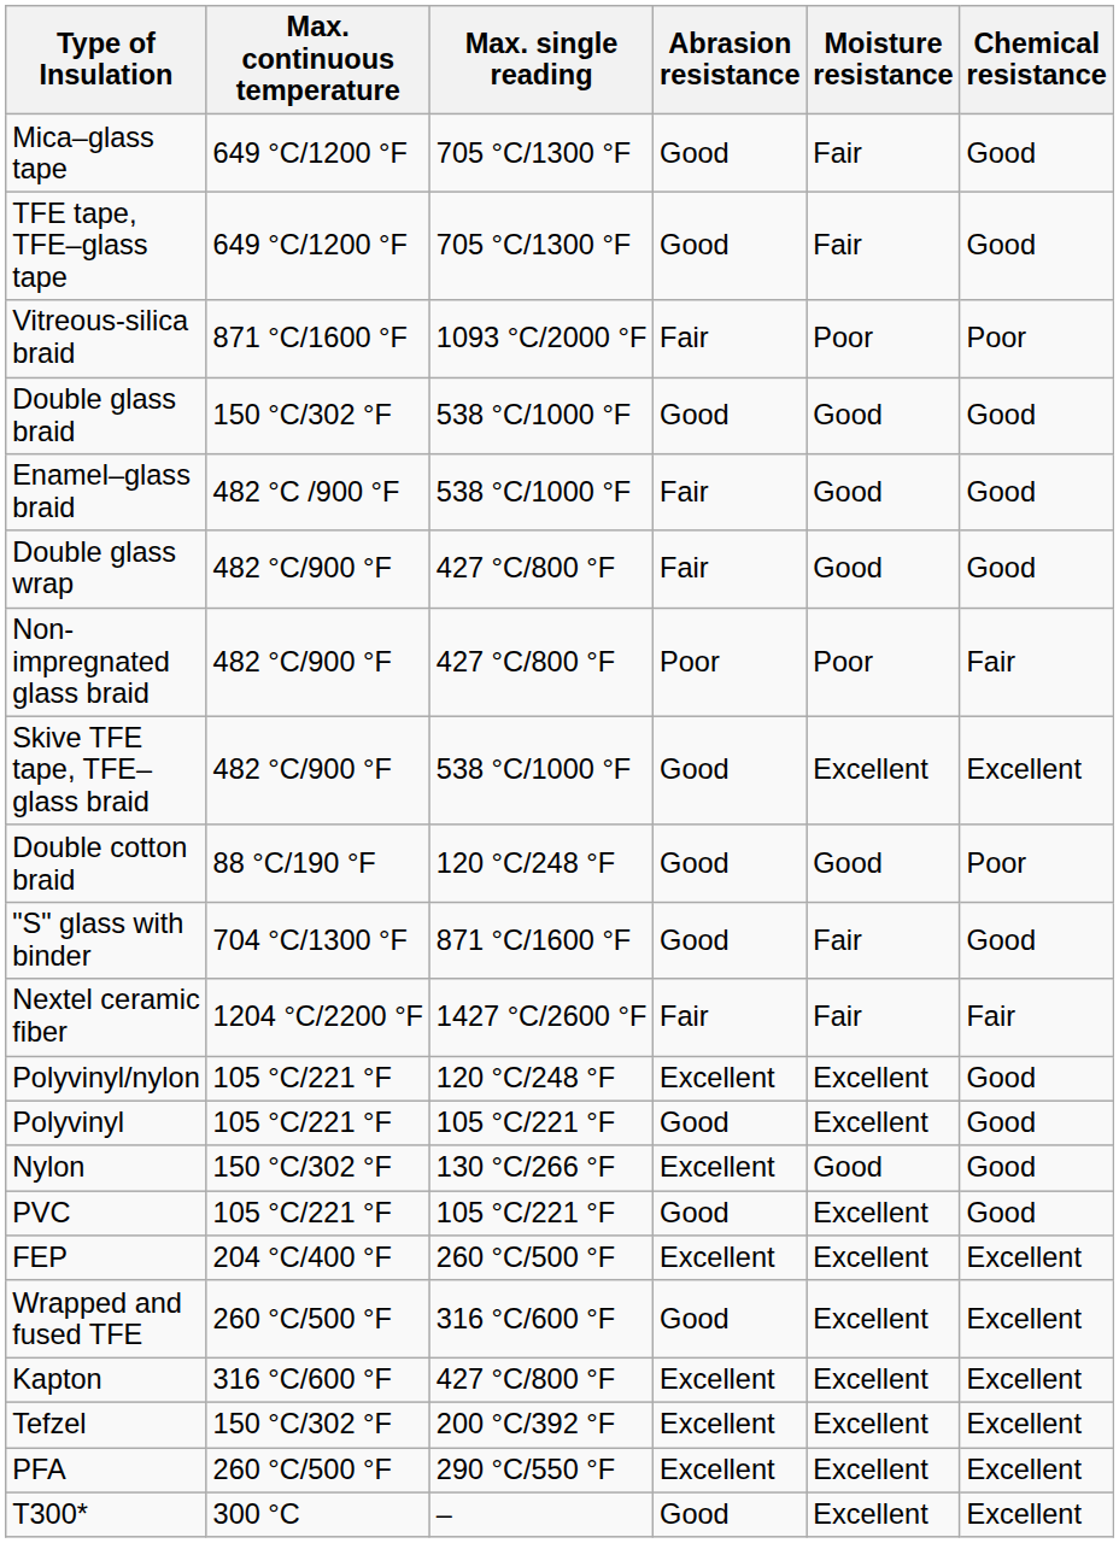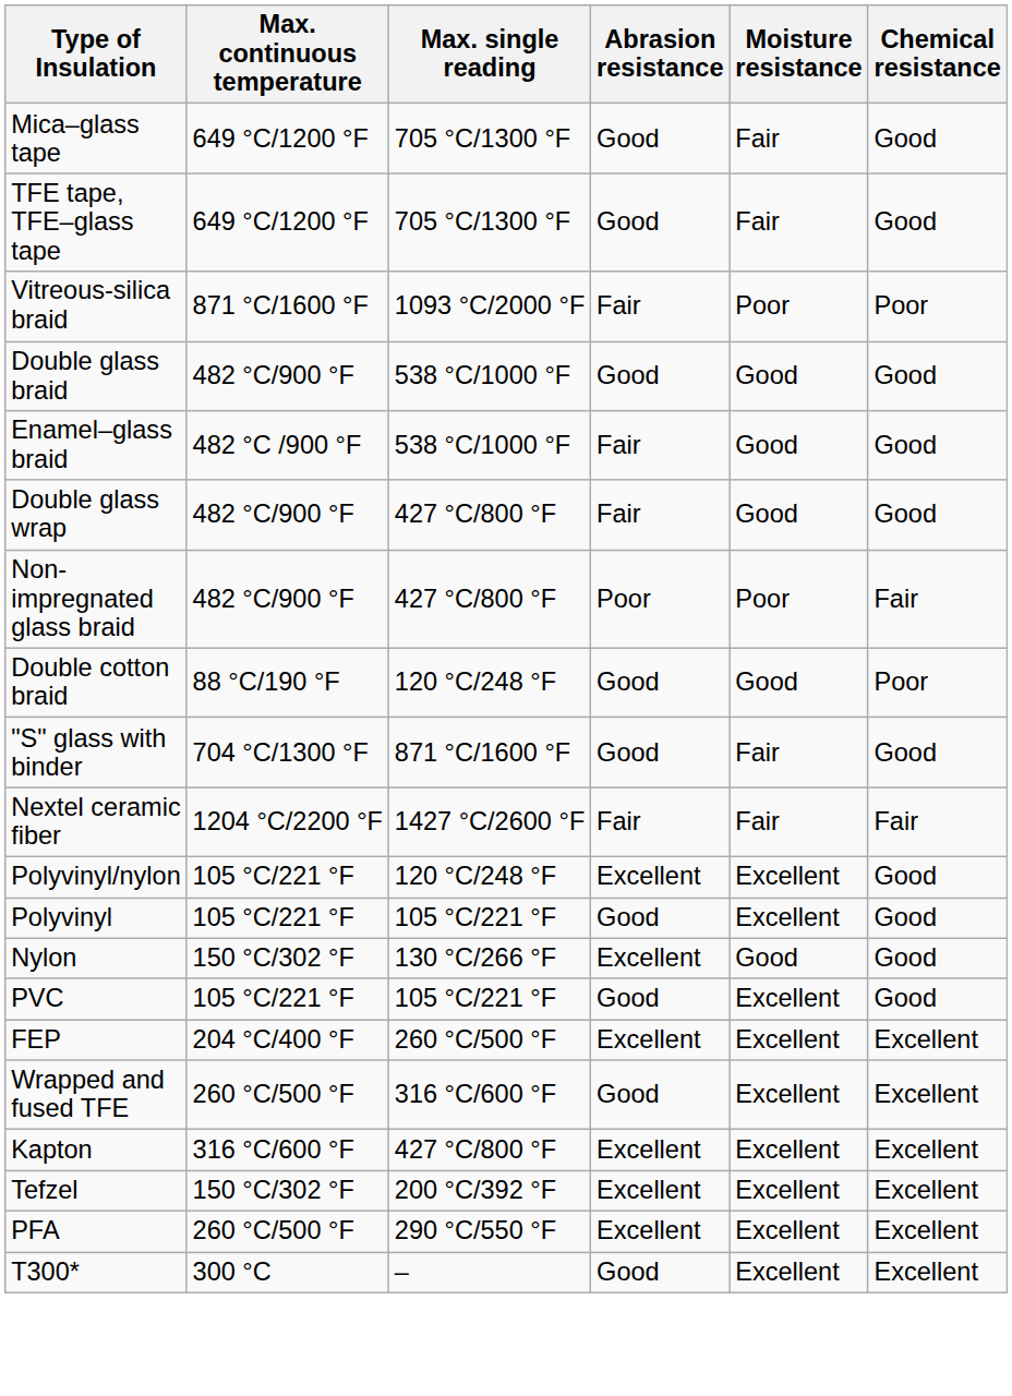 <table class="wikitable sortable">
 <tr>
 <th>Type of Insulation</th>
 <th data-sort-type="number">Max. continuous temperature</th>
 <th data-sort-type="number">Max. single reading</th>
 <th>Abrasion resistance</th>
 <th>Moisture resistance</th>
 <th>Chemical resistance</th>
 </tr>
 <tr>
 <td>Mica–glass tape</td>
 <td>649 °C/1200 °F</td>
 <td>705 °C/1300 °F</td>
 <td>Good</td>
 <td>Fair</td>
 <td>Good</td>
 </tr>
 <tr>
 <td>TFE tape, TFE–glass tape</td>
 <td>649 °C/1200 °F</td>
 <td>705 °C/1300 °F</td>
 <td>Good</td>
 <td>Fair</td>
 <td>Good</td>
 </tr>
 <tr>
 <td>Vitreous-silica braid</td>
 <td>871 °C/1600 °F</td>
 <td>1093 °C/2000 °F</td>
 <td>Fair</td>
 <td>Poor</td>
 <td>Poor</td>
 </tr>
 <tr>
 <td>Double glass braid</td>
-<td>150 °C/302 °F</td>
+<td>482 °C/900 °F</td>
 <td>538 °C/1000 °F</td>
 <td>Good</td>
 <td>Good</td>
 <td>Good</td>
 </tr>
 <tr>
 <td>Enamel–glass braid</td>
 <td>482 °C /900 °F</td>
 <td>538 °C/1000 °F</td>
 <td>Fair</td>
 <td>Good</td>
 <td>Good</td>
 </tr>
 <tr>
 <td>Double glass wrap</td>
 <td>482 °C/900 °F</td>
 <td>427 °C/800 °F</td>
 <td>Fair</td>
 <td>Good</td>
 <td>Good</td>
 </tr>
 <tr>
 <td>Non-impregnated glass braid</td>
 <td>482 °C/900 °F</td>
 <td>427 °C/800 °F</td>
 <td>Poor</td>
 <td>Poor</td>
 <td>Fair</td>
-</tr>
-<tr>
-<td>Skive TFE tape, TFE–glass braid</td>
-<td>482 °C/900 °F</td>
-<td>538 °C/1000 °F</td>
-<td>Good</td>
-<td>Excellent</td>
-<td>Excellent</td>
 </tr>
 <tr>
 <td>Double cotton braid</td>
 <td>88 °C/190 °F</td>
 <td>120 °C/248 °F</td>
 <td>Good</td>
 <td>Good</td>
 <td>Poor</td>
 </tr>
 <tr>
 <td>"S" glass with binder</td>
 <td>704 °C/1300 °F</td>
 <td>871 °C/1600 °F</td>
 <td>Good</td>
 <td>Fair</td>
 <td>Good</td>
 </tr>
 <tr>
 <td>Nextel ceramic fiber</td>
 <td>1204 °C/2200 °F</td>
 <td>1427 °C/2600 °F</td>
 <td>Fair</td>
 <td>Fair</td>
 <td>Fair</td>
 </tr>
 <tr>
 <td>Polyvinyl/nylon</td>
 <td>105 °C/221 °F</td>
 <td>120 °C/248 °F</td>
 <td>Excellent</td>
 <td>Excellent</td>
 <td>Good</td>
 </tr>
 <tr>
 <td>Polyvinyl</td>
 <td>105 °C/221 °F</td>
 <td>105 °C/221 °F</td>
 <td>Good</td>
 <td>Excellent</td>
 <td>Good</td>
 </tr>
 <tr>
 <td>Nylon</td>
 <td>150 °C/302 °F</td>
 <td>130 °C/266 °F</td>
 <td>Excellent</td>
 <td>Good</td>
 <td>Good</td>
 </tr>
 <tr>
 <td>PVC</td>
 <td>105 °C/221 °F</td>
 <td>105 °C/221 °F</td>
 <td>Good</td>
 <td>Excellent</td>
 <td>Good</td>
 </tr>
 <tr>
 <td>FEP</td>
 <td>204 °C/400 °F</td>
 <td>260 °C/500 °F</td>
 <td>Excellent</td>
 <td>Excellent</td>
 <td>Excellent</td>
 </tr>
 <tr>
 <td>Wrapped and fused TFE</td>
 <td>260 °C/500 °F</td>
 <td>316 °C/600 °F</td>
 <td>Good</td>
 <td>Excellent</td>
 <td>Excellent</td>
 </tr>
 <tr>
 <td>Kapton</td>
 <td>316 °C/600 °F</td>
 <td>427 °C/800 °F</td>
 <td>Excellent</td>
 <td>Excellent</td>
 <td>Excellent</td>
 </tr>
 <tr>
 <td>Tefzel</td>
 <td>150 °C/302 °F</td>
 <td>200 °C/392 °F</td>
 <td>Excellent</td>
 <td>Excellent</td>
 <td>Excellent</td>
 </tr>
 <tr>
 <td>PFA</td>
 <td>260 °C/500 °F</td>
 <td>290 °C/550 °F</td>
 <td>Excellent</td>
 <td>Excellent</td>
 <td>Excellent</td>
 </tr>
 <tr>
 <td>T300*</td>
 <td>300 °C</td>
 <td>–</td>
 <td>Good</td>
 <td>Excellent</td>
 <td>Excellent</td>
 </tr>
 </table>
